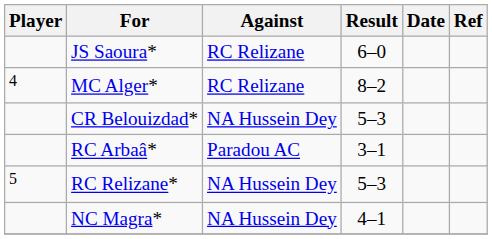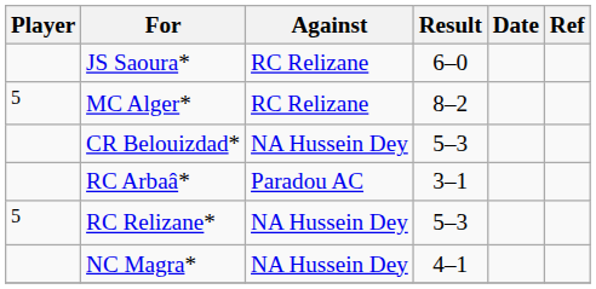 <table class="wikitable" style="font-size: 95%;">
 <tr>
 <th>Player</th>
 <th>For</th>
 <th>Against</th>
 <th style="text-align:center">Result</th>
 <th>Date</th>
 <th>Ref</th>
 </tr>
 <tr>
 <td> </td>
 <td><a href='#'>JS Saoura</a>*</td>
 <td><a href='#'>RC Relizane</a></td>
 <td style="text-align:center;">6–0</td>
 <td></td>
 <td></td>
 </tr>
 <tr>
-<td> <sup>4</sup></td>
+<td> <sup>5</sup></td>
 <td><a href='#'>MC Alger</a>*</td>
 <td><a href='#'>RC Relizane</a></td>
 <td style="text-align:center;">8–2</td>
 <td></td>
 <td></td>
 </tr>
 <tr>
 <td> </td>
 <td><a href='#'>CR Belouizdad</a>*</td>
 <td><a href='#'>NA Hussein Dey</a></td>
 <td style="text-align:center;">5–3</td>
 <td></td>
 <td></td>
 </tr>
 <tr>
 <td> </td>
 <td><a href='#'>RC Arbaâ</a>*</td>
 <td><a href='#'>Paradou AC</a></td>
 <td style="text-align:center;">3–1</td>
 <td></td>
 <td></td>
 </tr>
 <tr>
 <td> <sup>5</sup></td>
 <td><a href='#'>RC Relizane</a>*</td>
 <td><a href='#'>NA Hussein Dey</a></td>
 <td style="text-align:center;">5–3</td>
 <td></td>
 <td></td>
 </tr>
 <tr>
 <td> </td>
 <td><a href='#'>NC Magra</a>*</td>
 <td><a href='#'>NA Hussein Dey</a></td>
 <td style="text-align:center;">4–1</td>
 <td></td>
 <td></td>
 </tr>
 <tr>
 </tr>
 </table>
